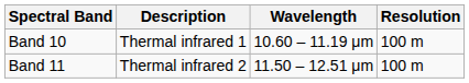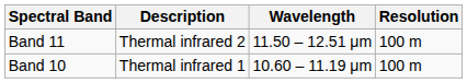 <table class="wikitable">
 <tr>
 <th>Spectral Band</th>
 <th>Description</th>
 <th>Wavelength</th>
 <th>Resolution</th>
 </tr>
 <tr>
+<td>Band 11</td>
+<td>Thermal infrared 2</td>
+<td>11.50 – 12.51 μm</td>
+<td>100 m</td>
+</tr>
+<tr>
 <td>Band 10</td>
 <td>Thermal infrared 1</td>
 <td>10.60 – 11.19 μm</td>
 <td>100 m</td>
 </tr>
-<tr>
-<td>Band 11</td>
-<td>Thermal infrared 2</td>
-<td>11.50 – 12.51 μm</td>
-<td>100 m</td>
-</tr>
 </table>
